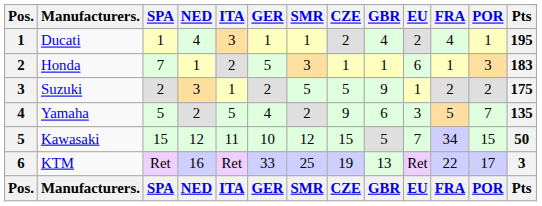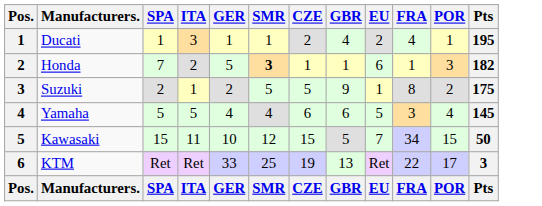 <table class="wikitable" style="font-size: 85%; text-align: center">
 <tr valign="top">
 <th valign="middle">Pos.</th>
 <th valign="middle">Manufacturers.</th>
 <th><a href='#'>SPA</a><br></th>
-<th><a href='#'>NED</a><br></th>
 <th><a href='#'>ITA</a><br></th>
 <th><a href='#'>GER</a><br></th>
 <th><a href='#'>SMR</a><br></th>
 <th><a href='#'>CZE</a><br></th>
 <th><a href='#'>GBR</a><br></th>
 <th><a href='#'>EU</a><br></th>
 <th><a href='#'>FRA</a><br></th>
 <th><a href='#'>POR</a><br></th>
 <th valign="middle">Pts</th>
 </tr>
 <tr>
 <th>1</th>
 <td align="left"> <a href='#'>Ducati</a></td>
 <td style="background:#ffffbf;">1</td>
-<td style="background:#dfffdf;">4</td>
 <td style="background:#ffdf9f;">3</td>
 <td style="background:#ffffbf;">1</td>
 <td style="background:#ffffbf;">1</td>
 <td style="background:#dfdfdf;">2</td>
 <td style="background:#dfffdf;">4</td>
 <td style="background:#dfdfdf;">2</td>
 <td style="background:#dfffdf;">4</td>
 <td style="background:#ffffbf;">1</td>
 <th>195</th>
 </tr>
 <tr>
 <th>2</th>
 <td align="left"> <a href='#'>Honda</a></td>
 <td style="background:#dfffdf;">7</td>
-<td style="background:#ffffbf;">1</td>
 <td style="background:#dfdfdf;">2</td>
 <td style="background:#dfffdf;">5</td>
-<td style="background:#ffdf9f;">3</td>
+<td style="background:#ffdf9f;"><strong>3</strong></td>
 <td style="background:#ffffbf;">1</td>
 <td style="background:#ffffbf;">1</td>
 <td style="background:#dfffdf;">6</td>
 <td style="background:#ffffbf;">1</td>
 <td style="background:#ffdf9f;">3</td>
-<th>183</th>
+<th>182</th>
 </tr>
 <tr>
 <th>3</th>
 <td align="left"> <a href='#'>Suzuki</a></td>
 <td style="background:#dfdfdf;">2</td>
-<td style="background:#ffdf9f;">3</td>
 <td style="background:#ffffbf;">1</td>
 <td style="background:#dfdfdf;">2</td>
 <td style="background:#dfffdf;">5</td>
 <td style="background:#dfffdf;">5</td>
 <td style="background:#dfffdf;">9</td>
 <td style="background:#ffffbf;">1</td>
-<td style="background:#dfdfdf;">2</td>
+<td style="background:#dfdfdf;">8</td>
 <td style="background:#dfdfdf;">2</td>
 <th>175</th>
 </tr>
 <tr>
 <th>4</th>
 <td align="left"> <a href='#'>Yamaha</a></td>
 <td style="background:#dfffdf;">5</td>
-<td style="background:#dfdfdf;">2</td>
 <td style="background:#dfffdf;">5</td>
 <td style="background:#dfffdf;">4</td>
-<td style="background:#dfdfdf;">2</td>
-<td style="background:#dfffdf;">9</td>
+<td style="background:#dfdfdf;">4</td>
 <td style="background:#dfffdf;">6</td>
-<td style="background:#dfffdf;">3</td>
-<td style="background:#ffdf9f;">5</td>
-<td style="background:#dfffdf;">7</td>
-<th>135</th>
+<td style="background:#dfffdf;">6</td>
+<td style="background:#dfffdf;">5</td>
+<td style="background:#ffdf9f;">3</td>
+<td style="background:#dfffdf;">4</td>
+<th>145</th>
 </tr>
 <tr>
 <th>5</th>
 <td align="left"> <a href='#'>Kawasaki</a></td>
 <td style="background:#dfffdf;">15</td>
-<td style="background:#dfffdf;">12</td>
 <td style="background:#dfffdf;">11</td>
 <td style="background:#dfffdf;">10</td>
 <td style="background:#dfffdf;">12</td>
 <td style="background:#dfffdf;">15</td>
 <td style="background:#dfdfdf;">5</td>
 <td style="background:#dfffdf;">7</td>
 <td style="background:#cfcfff;">34</td>
 <td style="background:#dfffdf;">15</td>
 <th>50</th>
 </tr>
 <tr>
 <th>6</th>
 <td align="left"> <a href='#'>KTM</a></td>
 <td style="background:#efcfff;">Ret</td>
-<td style="background:#cfcfff;">16</td>
 <td style="background:#efcfff;">Ret</td>
 <td style="background:#cfcfff;">33</td>
 <td style="background:#cfcfff;">25</td>
 <td style="background:#cfcfff;">19</td>
 <td style="background:#dfffdf;">13</td>
 <td style="background:#efcfff;">Ret</td>
 <td style="background:#cfcfff;">22</td>
 <td style="background:#cfcfff;">17</td>
 <th>3</th>
 </tr>
 <tr valign="top">
 <th valign="middle">Pos.</th>
 <th valign="middle">Manufacturers.</th>
 <th><a href='#'>SPA</a><br></th>
-<th><a href='#'>NED</a><br></th>
 <th><a href='#'>ITA</a><br></th>
 <th><a href='#'>GER</a><br></th>
 <th><a href='#'>SMR</a><br></th>
 <th><a href='#'>CZE</a><br></th>
 <th><a href='#'>GBR</a><br></th>
 <th><a href='#'>EU</a><br></th>
 <th><a href='#'>FRA</a><br></th>
 <th><a href='#'>POR</a><br></th>
 <th valign="middle">Pts</th>
 </tr>
 </table>
